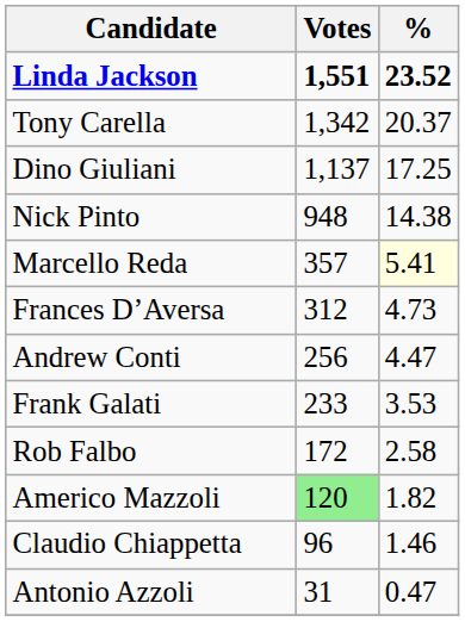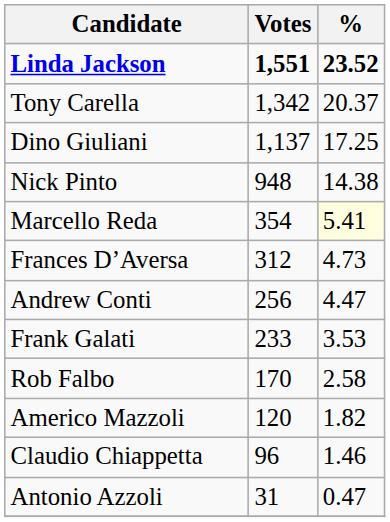 <table class="wikitable">
 <tr>
 <th bgcolor="#DDDDFF" width="150px">Candidate</th>
 <th bgcolor="#DDDDFF">Votes</th>
 <th bgcolor="#DDDDFF">%</th>
 </tr>
 <tr>
 <td><strong><a href='#'>Linda Jackson</a></strong></td>
 <td><strong>1,551</strong></td>
 <td><strong>23.52</strong></td>
 </tr>
 <tr>
 <td>Tony Carella</td>
 <td>1,342</td>
 <td>20.37</td>
 </tr>
 <tr>
 <td>Dino Giuliani</td>
 <td>1,137</td>
 <td>17.25</td>
 </tr>
 <tr>
 <td>Nick Pinto</td>
 <td>948</td>
 <td>14.38</td>
 </tr>
 <tr>
 <td>Marcello Reda</td>
-<td>357</td>
+<td>354</td>
 <td style="background: lightyellow;">5.41</td>
 </tr>
 <tr>
 <td>Frances D’Aversa</td>
 <td>312</td>
 <td>4.73</td>
 </tr>
 <tr>
 <td>Andrew Conti</td>
 <td>256</td>
 <td>4.47</td>
 </tr>
 <tr>
 <td>Frank Galati</td>
 <td>233</td>
 <td>3.53</td>
 </tr>
 <tr>
 <td>Rob Falbo</td>
-<td>172</td>
+<td>170</td>
 <td>2.58</td>
 </tr>
 <tr>
 <td>Americo Mazzoli</td>
-<td style="background: lightgreen;">120</td>
+<td>120</td>
 <td>1.82</td>
 </tr>
 <tr>
 <td>Claudio Chiappetta</td>
 <td>96</td>
 <td>1.46</td>
 </tr>
 <tr>
 <td>Antonio Azzoli</td>
 <td>31</td>
 <td>0.47</td>
 </tr>
 <tr>
 </tr>
 </table>
